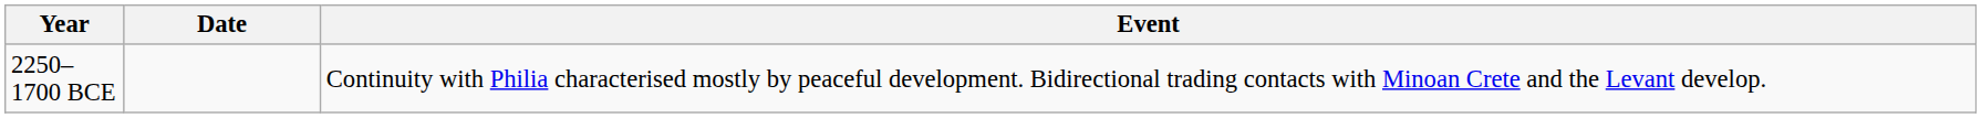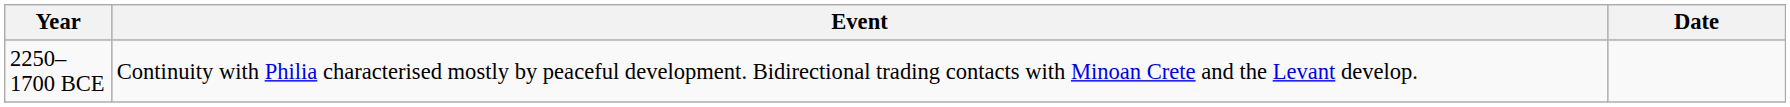 <table class="wikitable" width="100%">
 <tr>
 <th style="width:6%">Year</th>
+<th>Event</th>
 <th style="width:10%">Date</th>
-<th>Event</th>
 </tr>
 <tr>
 <td>2250–1700 BCE</td>
+<td>Continuity with <a href='#'>Philia</a> characterised mostly by peaceful development. Bidirectional trading contacts with <a href='#'>Minoan Crete</a> and the <a href='#'>Levant</a> develop.</td>
 <td></td>
-<td>Continuity with <a href='#'>Philia</a> characterised mostly by peaceful development. Bidirectional trading contacts with <a href='#'>Minoan Crete</a> and the <a href='#'>Levant</a> develop.</td>
 </tr>
 </table>
